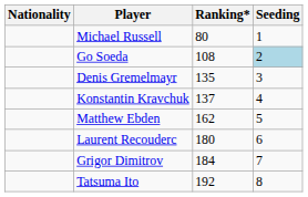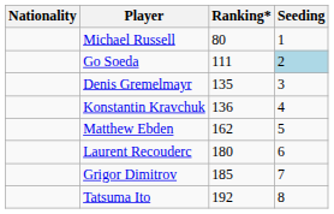 <table class="wikitable" border="1">
 <tr>
 <th>Nationality</th>
 <th>Player</th>
 <th>Ranking*</th>
 <th>Seeding</th>
 </tr>
 <tr>
 <td></td>
 <td><a href='#'>Michael Russell</a></td>
 <td>80</td>
 <td>1</td>
 </tr>
 <tr>
 <td></td>
 <td><a href='#'>Go Soeda</a></td>
-<td>108</td>
+<td>111</td>
 <td style="background: lightblue;">2</td>
 </tr>
 <tr>
 <td></td>
 <td><a href='#'>Denis Gremelmayr</a></td>
 <td>135</td>
 <td>3</td>
 </tr>
 <tr>
 <td></td>
 <td><a href='#'>Konstantin Kravchuk</a></td>
-<td>137</td>
+<td>136</td>
 <td>4</td>
 </tr>
 <tr>
 <td></td>
 <td><a href='#'>Matthew Ebden</a></td>
 <td>162</td>
 <td>5</td>
 </tr>
 <tr>
 <td></td>
 <td><a href='#'>Laurent Recouderc</a></td>
 <td>180</td>
 <td>6</td>
 </tr>
 <tr>
 <td></td>
 <td><a href='#'>Grigor Dimitrov</a></td>
-<td>184</td>
+<td>185</td>
 <td>7</td>
 </tr>
 <tr>
 <td></td>
 <td><a href='#'>Tatsuma Ito</a></td>
 <td>192</td>
 <td>8</td>
 </tr>
 </table>
